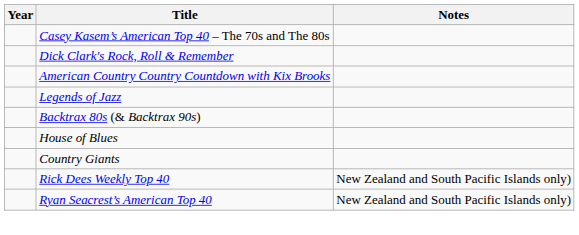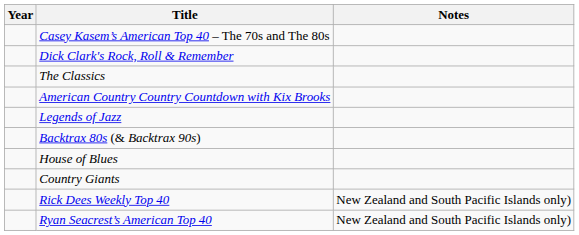 <table class=wikitable>
 <tr>
 <th>Year</th>
 <th>Title</th>
 <th>Notes</th>
 </tr>
 <tr>
 <td></td>
 <td><em><a href='#'>Casey Kasem’s American Top 40</a> </em> – The 70s and The 80s</td>
 <td></td>
 </tr>
 <tr>
 <td></td>
 <td><em><a href='#'>Dick Clark's Rock, Roll & Remember</a></em></td>
+<td></td>
+</tr>
+<tr>
+<td></td>
+<td><em>The Classics</em></td>
 <td></td>
 </tr>
 <tr>
 <td></td>
 <td><em><a href='#'>American Country Country Countdown with Kix Brooks</a></em></td>
 <td></td>
 </tr>
 <tr>
 <td></td>
 <td><em><a href='#'>Legends of Jazz</a></em></td>
 <td></td>
 </tr>
 <tr>
 <td></td>
 <td><em><a href='#'>Backtrax 80s</a></em> (& <em>Backtrax 90s</em>)</td>
 <td></td>
 </tr>
 <tr>
 <td></td>
 <td><em>House of Blues</em></td>
 <td></td>
 </tr>
 <tr>
 <td></td>
 <td><em>Country Giants</em></td>
 <td></td>
 </tr>
 <tr>
 <td></td>
 <td><em><a href='#'>Rick Dees Weekly Top 40</a></em></td>
 <td>New Zealand and South Pacific Islands only)</td>
 </tr>
 <tr>
 <td></td>
 <td><em><a href='#'>Ryan Seacrest’s American Top 40</a></em></td>
 <td>New Zealand and South Pacific Islands only)</td>
 </tr>
 </table>
